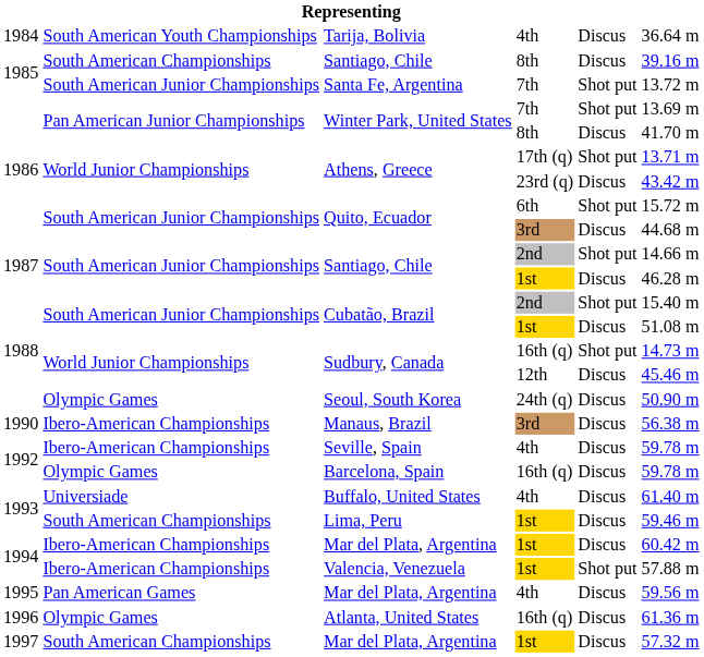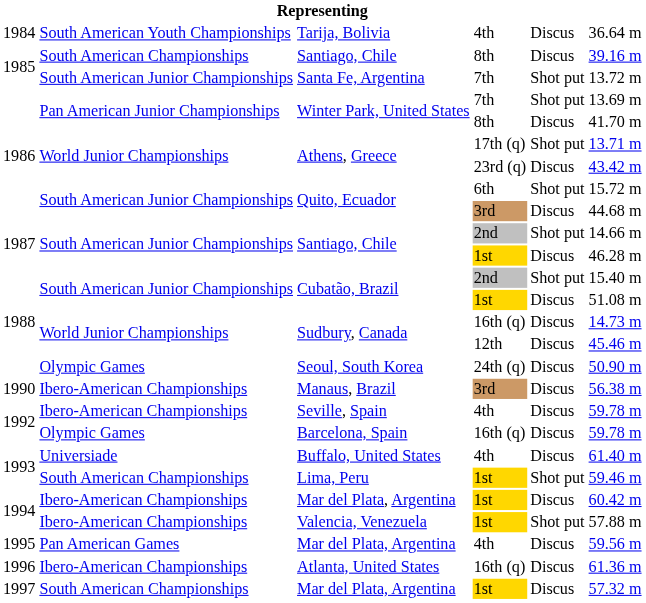 <table>
 <tr>
 <th colspan="6">Representing </th>
 </tr>
 <tr>
 <td>1984</td>
 <td><a href='#'>South American Youth Championships</a></td>
 <td><a href='#'>Tarija, Bolivia</a></td>
 <td>4th</td>
 <td>Discus</td>
 <td>36.64 m</td>
 </tr>
 <tr>
 <td rowspan=2>1985</td>
 <td><a href='#'>South American Championships</a></td>
 <td><a href='#'>Santiago, Chile</a></td>
 <td>8th</td>
 <td>Discus</td>
 <td><a href='#'>39.16 m</a></td>
 </tr>
 <tr>
 <td><a href='#'>South American Junior Championships</a></td>
 <td><a href='#'>Santa Fe, Argentina</a></td>
 <td>7th</td>
 <td>Shot put</td>
 <td>13.72 m</td>
 </tr>
 <tr>
 <td rowspan=6>1986</td>
 <td rowspan=2><a href='#'>Pan American Junior Championships</a></td>
 <td rowspan=2><a href='#'>Winter Park, United States</a></td>
 <td>7th</td>
 <td>Shot put</td>
 <td>13.69 m</td>
 </tr>
 <tr>
 <td>8th</td>
 <td>Discus</td>
 <td>41.70 m</td>
 </tr>
 <tr>
 <td rowspan=2><a href='#'>World Junior Championships</a></td>
 <td rowspan=2><a href='#'>Athens</a>, <a href='#'>Greece</a></td>
 <td>17th (q)</td>
 <td>Shot put</td>
 <td><a href='#'>13.71 m</a></td>
 </tr>
 <tr>
 <td>23rd (q)</td>
 <td>Discus</td>
 <td><a href='#'>43.42 m</a></td>
 </tr>
 <tr>
 <td rowspan=2><a href='#'>South American Junior Championships</a></td>
 <td rowspan=2><a href='#'>Quito, Ecuador</a></td>
 <td>6th</td>
 <td>Shot put</td>
 <td>15.72 m</td>
 </tr>
 <tr>
 <td bgcolor=cc9966>3rd</td>
 <td>Discus</td>
 <td>44.68 m</td>
 </tr>
 <tr>
 <td rowspan=2>1987</td>
 <td rowspan=2><a href='#'>South American Junior Championships</a></td>
 <td rowspan=2><a href='#'>Santiago, Chile</a></td>
 <td bgcolor=silver>2nd</td>
 <td>Shot put</td>
 <td>14.66 m</td>
 </tr>
 <tr>
 <td bgcolor=gold>1st</td>
 <td>Discus</td>
 <td>46.28 m</td>
 </tr>
 <tr>
 <td rowspan=5>1988</td>
 <td rowspan=2><a href='#'>South American Junior Championships</a></td>
 <td rowspan=2><a href='#'>Cubatão, Brazil</a></td>
 <td bgcolor=silver>2nd</td>
 <td>Shot put</td>
 <td>15.40 m</td>
 </tr>
 <tr>
 <td bgcolor=gold>1st</td>
 <td>Discus</td>
 <td>51.08 m</td>
 </tr>
 <tr>
 <td rowspan=2><a href='#'>World Junior Championships</a></td>
 <td rowspan=2><a href='#'>Sudbury</a>, <a href='#'>Canada</a></td>
 <td>16th (q)</td>
-<td>Shot put</td>
+<td>Discus</td>
 <td><a href='#'>14.73 m</a></td>
 </tr>
 <tr>
 <td>12th</td>
 <td>Discus</td>
 <td><a href='#'>45.46 m</a></td>
 </tr>
 <tr>
 <td><a href='#'>Olympic Games</a></td>
 <td><a href='#'>Seoul, South Korea</a></td>
 <td>24th (q)</td>
 <td>Discus</td>
 <td><a href='#'>50.90 m</a></td>
 </tr>
 <tr>
 <td>1990</td>
 <td><a href='#'>Ibero-American Championships</a></td>
 <td><a href='#'>Manaus</a>, <a href='#'>Brazil</a></td>
 <td bgcolor="cc9966">3rd</td>
 <td>Discus</td>
 <td><a href='#'>56.38 m</a></td>
 </tr>
 <tr>
 <td rowspan=2>1992</td>
 <td><a href='#'>Ibero-American Championships</a></td>
 <td><a href='#'>Seville</a>, <a href='#'>Spain</a></td>
 <td>4th</td>
 <td>Discus</td>
 <td><a href='#'>59.78 m</a></td>
 </tr>
 <tr>
 <td><a href='#'>Olympic Games</a></td>
 <td><a href='#'>Barcelona, Spain</a></td>
 <td>16th (q)</td>
 <td>Discus</td>
 <td><a href='#'>59.78 m</a></td>
 </tr>
 <tr>
 <td rowspan=2>1993</td>
 <td><a href='#'>Universiade</a></td>
 <td><a href='#'>Buffalo, United States</a></td>
 <td>4th</td>
 <td>Discus</td>
 <td><a href='#'>61.40 m</a></td>
 </tr>
 <tr>
 <td><a href='#'>South American Championships</a></td>
 <td><a href='#'>Lima, Peru</a></td>
 <td bgcolor="gold">1st</td>
-<td>Discus</td>
+<td>Shot put</td>
 <td><a href='#'>59.46 m</a></td>
 </tr>
 <tr>
 <td rowspan=2>1994</td>
 <td><a href='#'>Ibero-American Championships</a></td>
 <td><a href='#'>Mar del Plata</a>, <a href='#'>Argentina</a></td>
 <td bgcolor=gold>1st</td>
 <td>Discus</td>
 <td><a href='#'>60.42 m</a></td>
 </tr>
 <tr>
 <td><a href='#'>Ibero-American Championships</a></td>
 <td><a href='#'>Valencia, Venezuela</a></td>
 <td bgcolor=gold>1st</td>
 <td>Shot put</td>
 <td>57.88 m</td>
 </tr>
 <tr>
 <td>1995</td>
 <td><a href='#'>Pan American Games</a></td>
 <td><a href='#'>Mar del Plata, Argentina</a></td>
 <td>4th</td>
 <td>Discus</td>
 <td><a href='#'>59.56 m</a></td>
 </tr>
 <tr>
 <td>1996</td>
-<td><a href='#'>Olympic Games</a></td>
+<td><a href='#'>Ibero-American Championships</a></td>
 <td><a href='#'>Atlanta, United States</a></td>
 <td>16th (q)</td>
 <td>Discus</td>
 <td><a href='#'>61.36 m</a></td>
 </tr>
 <tr>
 <td>1997</td>
 <td><a href='#'>South American Championships</a></td>
 <td><a href='#'>Mar del Plata, Argentina</a></td>
 <td bgcolor="gold">1st</td>
 <td>Discus</td>
 <td><a href='#'>57.32 m</a></td>
 </tr>
 </table>
